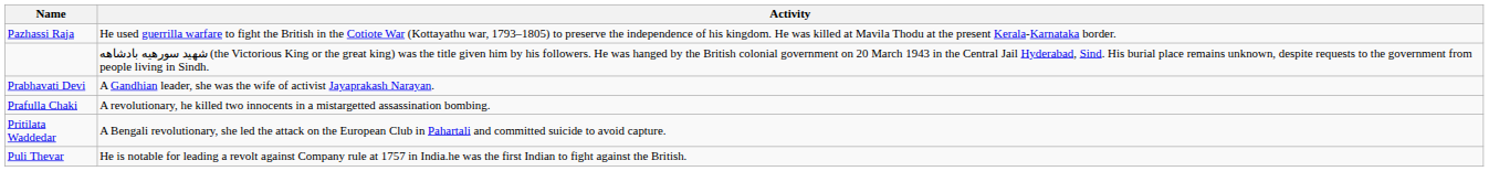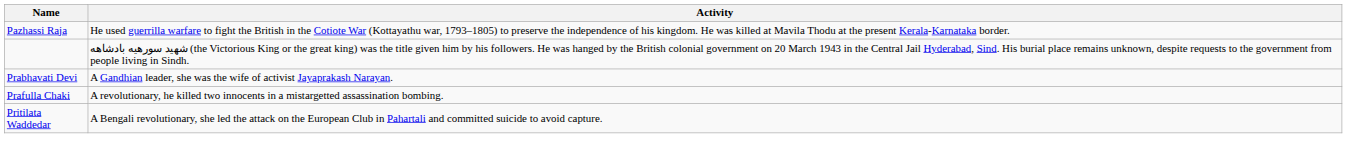 <table class="wikitable">
 <tr>
 <th>Name</th>
 <th>Activity</th>
 </tr>
 <tr>
 <td><a href='#'>Pazhassi Raja</a></td>
 <td>He used <a href='#'>guerrilla warfare</a> to fight the British in the <a href='#'>Cotiote War</a> (Kottayathu war, 1793–1805) to preserve the independence of his kingdom. He was killed at Mavila Thodu at the present <a href='#'>Kerala</a>-<a href='#'>Karnataka</a> border.</td>
 </tr>
 <tr>
 <td Soreh Badshah></td>
 <td>شهيد سورهيه بادشاهه (the Victorious King or the great king) was the title given him by his followers. He was hanged by the British colonial government on 20 March 1943 in the Central Jail <a href='#'>Hyderabad</a>, <a href='#'>Sind</a>. His burial place remains unknown, despite requests to the government from people living in Sindh.</td>
 </tr>
 <tr>
 <td><a href='#'>Prabhavati Devi</a></td>
 <td>A <a href='#'>Gandhian</a> leader, she was the wife of activist <a href='#'>Jayaprakash Narayan</a>.</td>
 </tr>
 <tr>
 <td><a href='#'>Prafulla Chaki</a></td>
 <td>A revolutionary, he killed two innocents in a mistargetted assassination bombing.</td>
 </tr>
 <tr>
 <td><a href='#'>Pritilata Waddedar</a></td>
 <td>A Bengali revolutionary, she led the attack on the European Club in <a href='#'>Pahartali</a> and committed suicide to avoid capture.</td>
 </tr>
-<tr>
-<td><a href='#'>Puli Thevar</a></td>
-<td>He is notable for leading a revolt against Company rule at 1757 in India.he was the first Indian to fight against the British.</td>
-</tr>
 </table>
